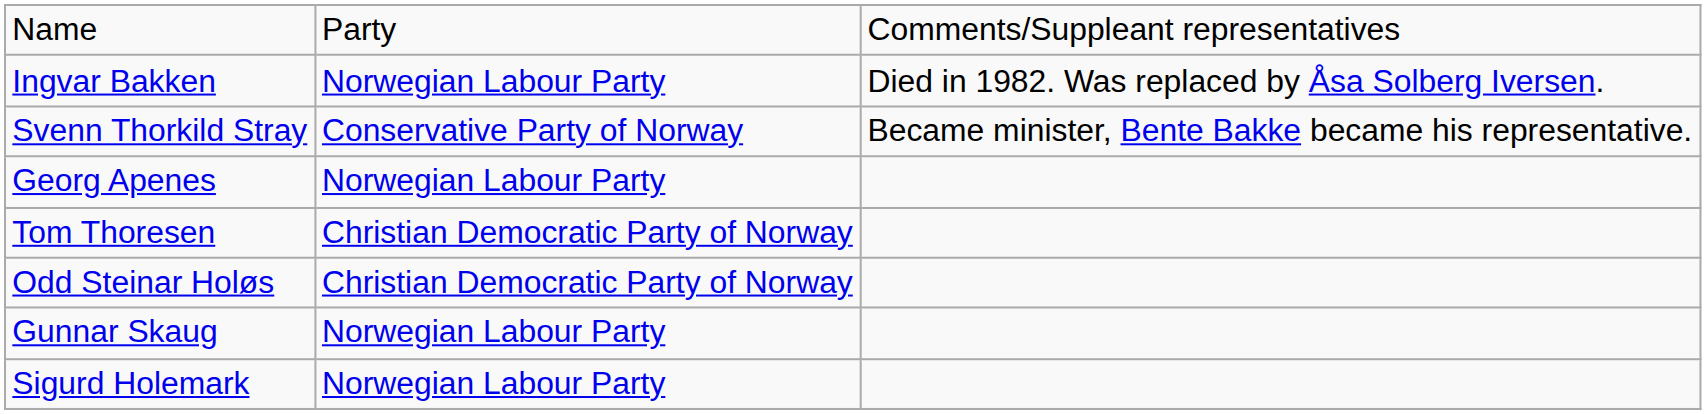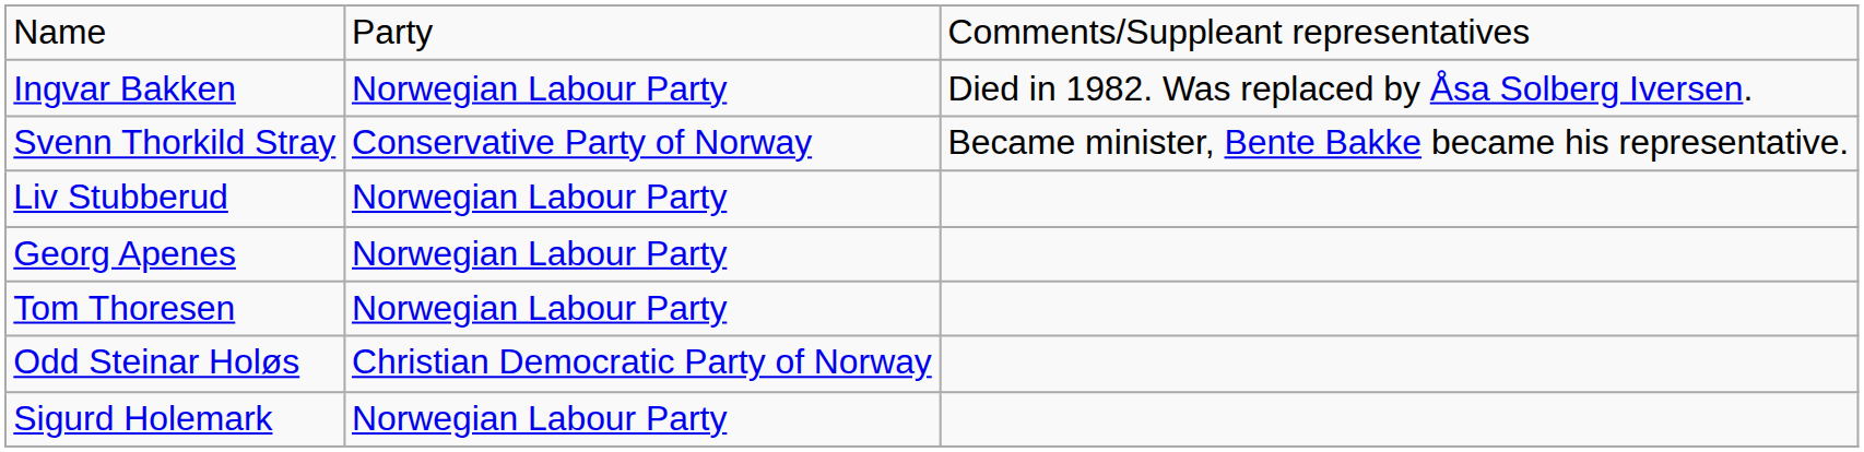 <table class="wikitable">
 <tr>
 <td>Name</td>
 <td>Party</td>
 <td>Comments/Suppleant representatives</td>
 </tr>
 <tr>
 <td><a href='#'>Ingvar Bakken</a></td>
 <td><a href='#'>Norwegian Labour Party</a></td>
 <td>Died in 1982. Was replaced by <a href='#'>Åsa Solberg Iversen</a>.</td>
 </tr>
 <tr>
 <td><a href='#'>Svenn Thorkild Stray</a></td>
 <td><a href='#'>Conservative Party of Norway</a></td>
 <td>Became minister, <a href='#'>Bente Bakke</a> became his representative.</td>
 </tr>
 <tr>
+<td><a href='#'>Liv Stubberud</a></td>
+<td><a href='#'>Norwegian Labour Party</a></td>
+<td></td>
+</tr>
+<tr>
 <td><a href='#'>Georg Apenes</a></td>
 <td><a href='#'>Norwegian Labour Party</a></td>
 <td></td>
 </tr>
 <tr>
 <td><a href='#'>Tom Thoresen</a></td>
-<td><a href='#'>Christian Democratic Party of Norway</a></td>
+<td><a href='#'>Norwegian Labour Party</a></td>
 <td></td>
 </tr>
 <tr>
 <td><a href='#'>Odd Steinar Holøs</a></td>
 <td><a href='#'>Christian Democratic Party of Norway</a></td>
 <td></td>
 </tr>
 <tr>
-<td><a href='#'>Gunnar Skaug</a></td>
-<td><a href='#'>Norwegian Labour Party</a></td>
-<td></td>
-</tr>
-<tr>
 <td><a href='#'>Sigurd Holemark</a></td>
 <td><a href='#'>Norwegian Labour Party</a></td>
 <td></td>
 </tr>
 </table>
